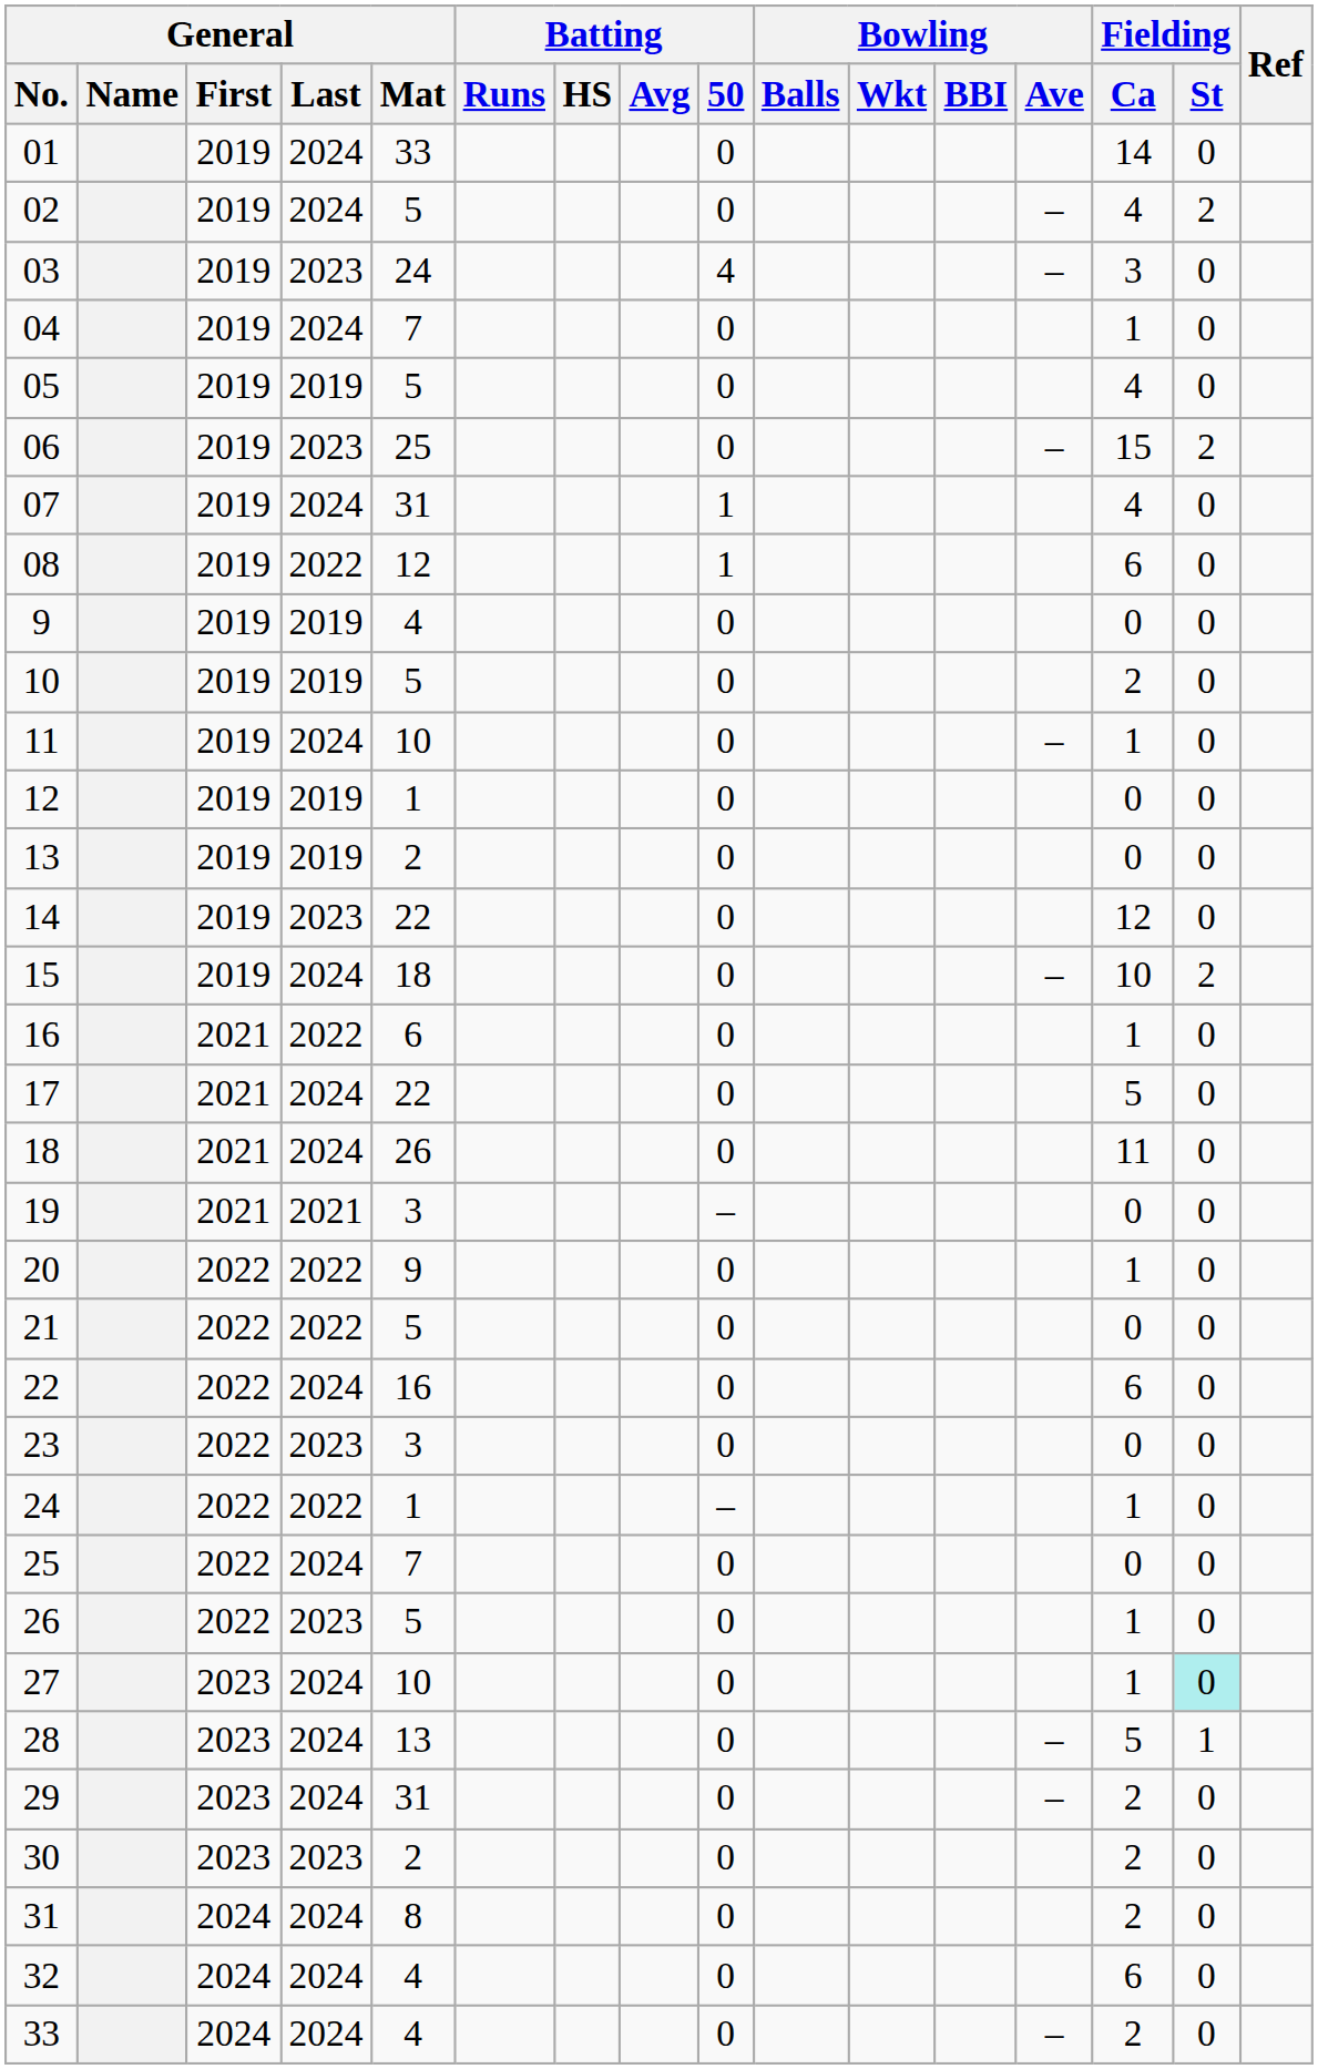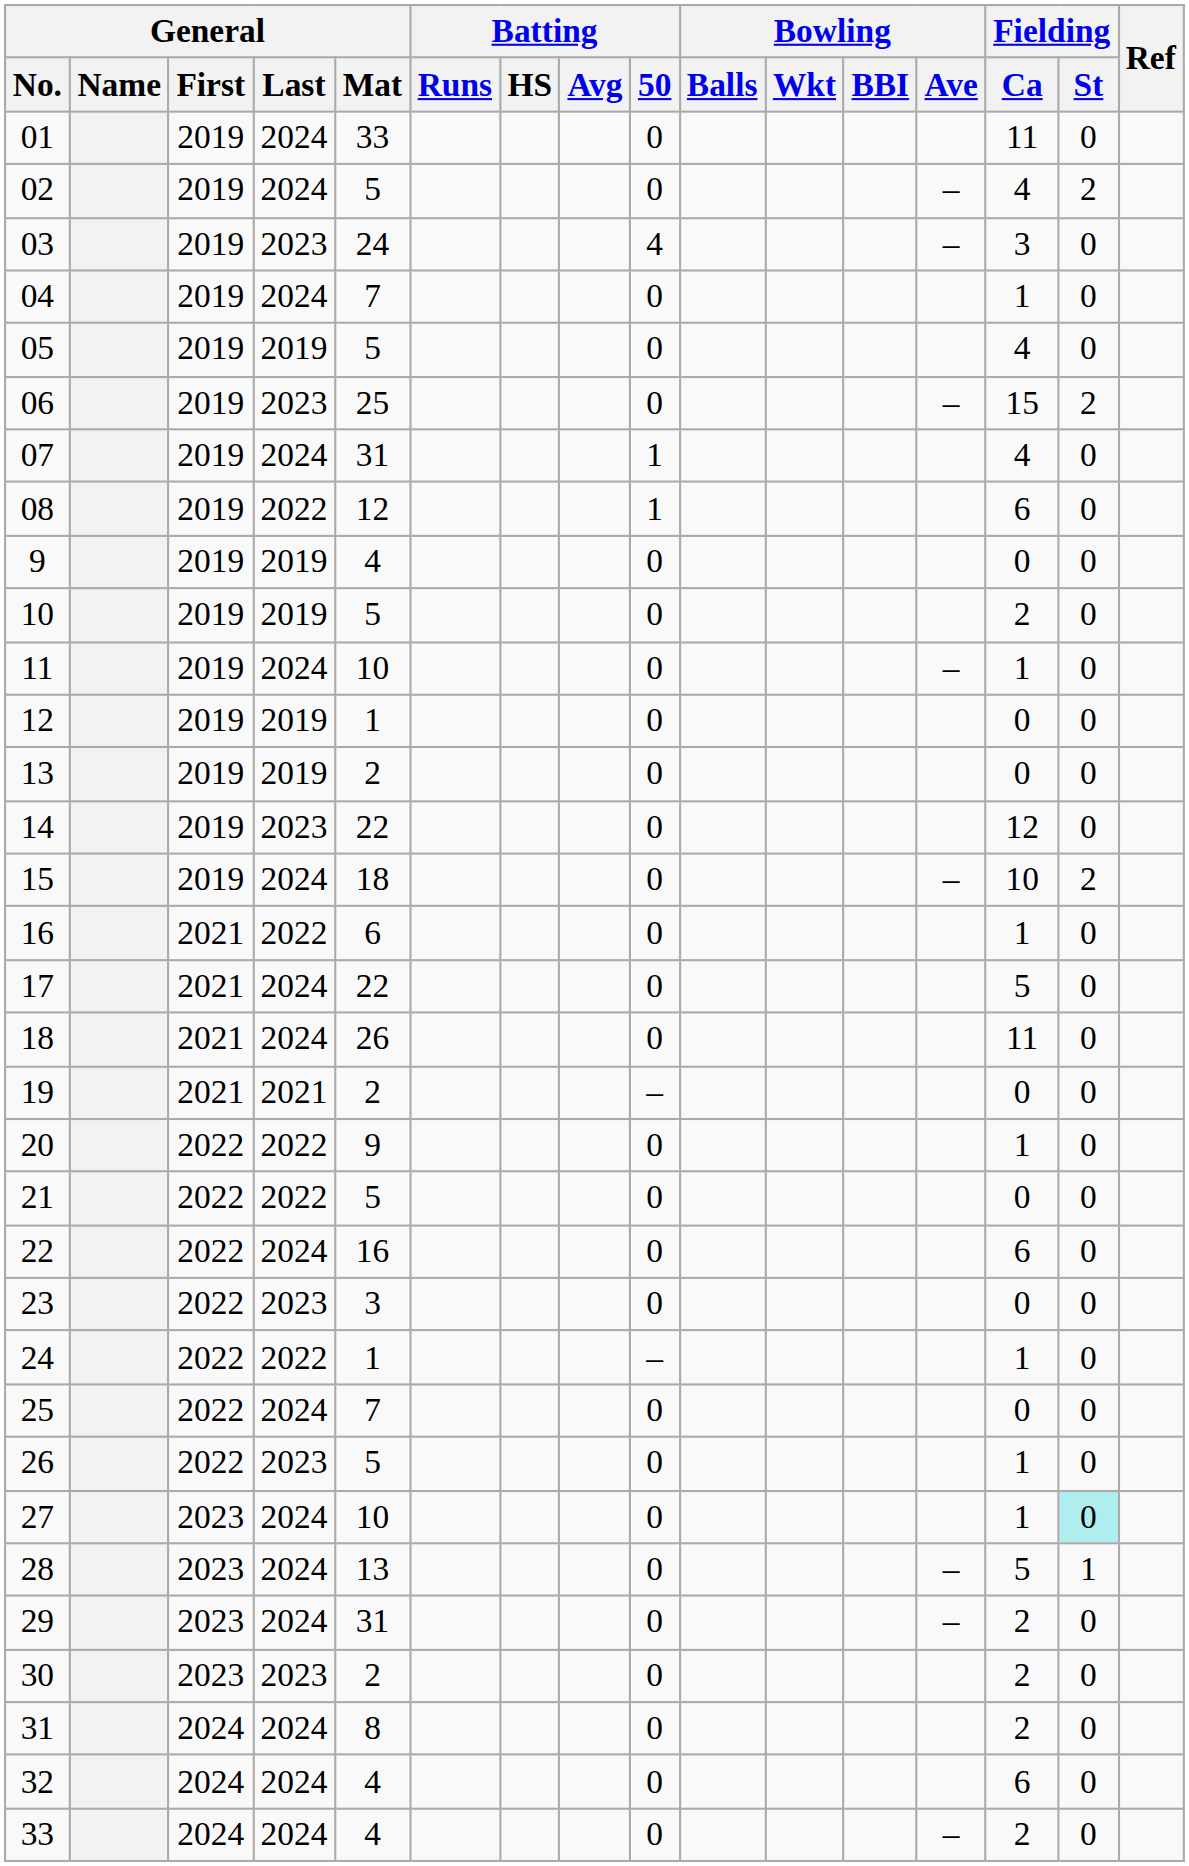 <table class="wikitable plainrowheaders sortable">
 <tr align="center">
 <th scope="col" colspan=5 class="unsortable">General</th>
 <th scope="col" colspan=4 class="unsortable"><a href='#'>Batting</a></th>
 <th scope="col" colspan=4 class="unsortable"><a href='#'>Bowling</a></th>
 <th scope="col" colspan=2 class="unsortable"><a href='#'>Fielding</a></th>
 <th scope="col" rowspan=2 class="unsortable">Ref</th>
 </tr>
 <tr align="center">
 <th scope="col">No.</th>
 <th scope="col">Name</th>
 <th scope="col">First</th>
 <th scope="col">Last</th>
 <th scope="col">Mat</th>
 <th scope="col"><a href='#'>Runs</a></th>
 <th scope="col">HS</th>
 <th scope="col"><a href='#'>Avg</a></th>
 <th scope="col"><a href='#'>50</a></th>
 <th scope="col"><a href='#'>Balls</a></th>
 <th scope="col"><a href='#'>Wkt</a></th>
 <th scope="col"><a href='#'>BBI</a></th>
 <th scope="col"><a href='#'>Ave</a></th>
 <th scope="col"><a href='#'>Ca</a></th>
 <th scope="col"><a href='#'>St</a></th>
 </tr>
 <tr align="center">
 <td><span>0</span>1</td>
 <th scope="row" align="left"></th>
 <td>2019</td>
 <td>2024</td>
 <td>33</td>
 <td></td>
 <td></td>
 <td></td>
 <td>0</td>
 <td></td>
 <td></td>
 <td></td>
 <td></td>
-<td>14</td>
+<td>11</td>
 <td>0</td>
 <td></td>
 </tr>
 <tr align="center">
 <td><span>0</span>2</td>
 <th scope="row" align="left"></th>
 <td>2019</td>
 <td>2024</td>
 <td>5</td>
 <td></td>
 <td></td>
 <td></td>
 <td>0</td>
 <td></td>
 <td></td>
 <td></td>
 <td>–</td>
 <td>4</td>
 <td>2</td>
 <td></td>
 </tr>
 <tr align="center">
 <td><span>0</span>3</td>
 <th scope="row" align="left"></th>
 <td>2019</td>
 <td>2023</td>
 <td>24</td>
 <td></td>
 <td></td>
 <td></td>
 <td>4</td>
 <td></td>
 <td></td>
 <td></td>
 <td>–</td>
 <td>3</td>
 <td>0</td>
 <td></td>
 </tr>
 <tr align="center">
 <td><span>0</span>4</td>
 <th scope="row" align="left"></th>
 <td>2019</td>
 <td>2024</td>
 <td>7</td>
 <td></td>
 <td></td>
 <td></td>
 <td>0</td>
 <td></td>
 <td></td>
 <td></td>
 <td></td>
 <td>1</td>
 <td>0</td>
 <td></td>
 </tr>
 <tr align="center">
 <td><span>0</span>5</td>
 <th scope="row" align="left"></th>
 <td>2019</td>
 <td>2019</td>
 <td>5</td>
 <td></td>
 <td></td>
 <td></td>
 <td>0</td>
 <td></td>
 <td></td>
 <td></td>
 <td></td>
 <td>4</td>
 <td>0</td>
 <td></td>
 </tr>
 <tr align="center">
 <td><span>0</span>6</td>
 <th scope="row" align="left"></th>
 <td>2019</td>
 <td>2023</td>
 <td>25</td>
 <td></td>
 <td></td>
 <td></td>
 <td>0</td>
 <td></td>
 <td></td>
 <td></td>
 <td>–</td>
 <td>15</td>
 <td>2</td>
 <td></td>
 </tr>
 <tr align="center">
 <td><span>0</span>7</td>
 <th scope="row" align="left"></th>
 <td>2019</td>
 <td>2024</td>
 <td>31</td>
 <td></td>
 <td></td>
 <td></td>
 <td>1</td>
 <td></td>
 <td></td>
 <td></td>
 <td></td>
 <td>4</td>
 <td>0</td>
 <td></td>
 </tr>
 <tr align="center">
 <td><span>0</span>8</td>
 <th scope="row" align="left"></th>
 <td>2019</td>
 <td>2022</td>
 <td>12</td>
 <td></td>
 <td></td>
 <td></td>
 <td>1</td>
 <td></td>
 <td></td>
 <td></td>
 <td></td>
 <td>6</td>
 <td>0</td>
 <td></td>
 </tr>
 <tr align="center">
 <td>9</td>
 <th scope="row" align="left"></th>
 <td>2019</td>
 <td>2019</td>
 <td>4</td>
 <td></td>
 <td></td>
 <td></td>
 <td>0</td>
 <td></td>
 <td></td>
 <td></td>
 <td></td>
 <td>0</td>
 <td>0</td>
 <td></td>
 </tr>
 <tr align="center">
 <td>10</td>
 <th scope="row" align="left"></th>
 <td>2019</td>
 <td>2019</td>
 <td>5</td>
 <td></td>
 <td></td>
 <td></td>
 <td>0</td>
 <td></td>
 <td></td>
 <td></td>
 <td></td>
 <td>2</td>
 <td>0</td>
 <td></td>
 </tr>
 <tr align="center">
 <td>11</td>
 <th scope="row" align="left"></th>
 <td>2019</td>
 <td>2024</td>
 <td>10</td>
 <td></td>
 <td></td>
 <td></td>
 <td>0</td>
 <td></td>
 <td></td>
 <td></td>
 <td>–</td>
 <td>1</td>
 <td>0</td>
 <td></td>
 </tr>
 <tr align="center">
 <td>12</td>
 <th scope="row" align="left"></th>
 <td>2019</td>
 <td>2019</td>
 <td>1</td>
 <td></td>
 <td></td>
 <td></td>
 <td>0</td>
 <td></td>
 <td></td>
 <td></td>
 <td></td>
 <td>0</td>
 <td>0</td>
 <td></td>
 </tr>
 <tr align="center">
 <td>13</td>
 <th scope="row" align="left"></th>
 <td>2019</td>
 <td>2019</td>
 <td>2</td>
 <td></td>
 <td></td>
 <td></td>
 <td>0</td>
 <td></td>
 <td></td>
 <td></td>
 <td></td>
 <td>0</td>
 <td>0</td>
 <td></td>
 </tr>
 <tr align="center">
 <td>14</td>
 <th scope="row" align="left"></th>
 <td>2019</td>
 <td>2023</td>
 <td>22</td>
 <td></td>
 <td></td>
 <td></td>
 <td>0</td>
 <td></td>
 <td></td>
 <td></td>
 <td></td>
 <td>12</td>
 <td>0</td>
 <td></td>
 </tr>
 <tr align="center">
 <td>15</td>
 <th scope="row" align="left"></th>
 <td>2019</td>
 <td>2024</td>
 <td>18</td>
 <td></td>
 <td></td>
 <td></td>
 <td>0</td>
 <td></td>
 <td></td>
 <td></td>
 <td>–</td>
 <td>10</td>
 <td>2</td>
 <td></td>
 </tr>
 <tr align="center">
 <td>16</td>
 <th scope="row" align="left"></th>
 <td>2021</td>
 <td>2022</td>
 <td>6</td>
 <td></td>
 <td></td>
 <td></td>
 <td>0</td>
 <td></td>
 <td></td>
 <td></td>
 <td></td>
 <td>1</td>
 <td>0</td>
 <td></td>
 </tr>
 <tr align="center">
 <td>17</td>
 <th scope="row" align="left"></th>
 <td>2021</td>
 <td>2024</td>
 <td>22</td>
 <td></td>
 <td></td>
 <td></td>
 <td>0</td>
 <td></td>
 <td></td>
 <td></td>
 <td></td>
 <td>5</td>
 <td>0</td>
 <td></td>
 </tr>
 <tr align="center">
 <td>18</td>
 <th scope="row" align="left"></th>
 <td>2021</td>
 <td>2024</td>
 <td>26</td>
 <td></td>
 <td></td>
 <td></td>
 <td>0</td>
 <td></td>
 <td></td>
 <td></td>
 <td></td>
 <td>11</td>
 <td>0</td>
 <td></td>
 </tr>
 <tr align="center">
 <td>19</td>
 <th scope="row" align="left"></th>
 <td>2021</td>
 <td>2021</td>
-<td>3</td>
+<td>2</td>
 <td></td>
 <td></td>
 <td></td>
 <td>–</td>
 <td></td>
 <td></td>
 <td></td>
 <td></td>
 <td>0</td>
 <td>0</td>
 <td></td>
 </tr>
 <tr align="center">
 <td>20</td>
 <th scope="row" align="left"></th>
 <td>2022</td>
 <td>2022</td>
 <td>9</td>
 <td></td>
 <td></td>
 <td></td>
 <td>0</td>
 <td></td>
 <td></td>
 <td></td>
 <td></td>
 <td>1</td>
 <td>0</td>
 <td></td>
 </tr>
 <tr align="center">
 <td>21</td>
 <th scope="row" align="left"></th>
 <td>2022</td>
 <td>2022</td>
 <td>5</td>
 <td></td>
 <td></td>
 <td></td>
 <td>0</td>
 <td></td>
 <td></td>
 <td></td>
 <td></td>
 <td>0</td>
 <td>0</td>
 <td></td>
 </tr>
 <tr align="center">
 <td>22</td>
 <th scope="row" align="left"></th>
 <td>2022</td>
 <td>2024</td>
 <td>16</td>
 <td></td>
 <td></td>
 <td></td>
 <td>0</td>
 <td></td>
 <td></td>
 <td></td>
 <td></td>
 <td>6</td>
 <td>0</td>
 <td></td>
 </tr>
 <tr align="center">
 <td>23</td>
 <th scope="row" align="left"></th>
 <td>2022</td>
 <td>2023</td>
 <td>3</td>
 <td></td>
 <td></td>
 <td></td>
 <td>0</td>
 <td></td>
 <td></td>
 <td></td>
 <td></td>
 <td>0</td>
 <td>0</td>
 <td></td>
 </tr>
 <tr align="center">
 <td>24</td>
 <th scope="row" align="left"></th>
 <td>2022</td>
 <td>2022</td>
 <td>1</td>
 <td></td>
 <td></td>
 <td></td>
 <td>–</td>
 <td></td>
 <td></td>
 <td></td>
 <td></td>
 <td>1</td>
 <td>0</td>
 <td></td>
 </tr>
 <tr align="center">
 <td>25</td>
 <th scope="row" align="left"></th>
 <td>2022</td>
 <td>2024</td>
 <td>7</td>
 <td></td>
 <td></td>
 <td></td>
 <td>0</td>
 <td></td>
 <td></td>
 <td></td>
 <td></td>
 <td>0</td>
 <td>0</td>
 <td></td>
 </tr>
 <tr align="center">
 <td>26</td>
 <th scope="row" align="left"></th>
 <td>2022</td>
 <td>2023</td>
 <td>5</td>
 <td></td>
 <td></td>
 <td></td>
 <td>0</td>
 <td></td>
 <td></td>
 <td></td>
 <td></td>
 <td>1</td>
 <td>0</td>
 <td></td>
 </tr>
 <tr align="center">
 <td>27</td>
 <th scope="row" align="left"></th>
 <td>2023</td>
 <td>2024</td>
 <td>10</td>
 <td></td>
 <td></td>
 <td></td>
 <td>0</td>
 <td></td>
 <td></td>
 <td></td>
 <td></td>
 <td>1</td>
 <td style="background: paleturquoise;">0</td>
 <td></td>
 </tr>
 <tr align="center">
 <td>28</td>
 <th scope="row" align="left"></th>
 <td>2023</td>
 <td>2024</td>
 <td>13</td>
 <td></td>
 <td></td>
 <td></td>
 <td>0</td>
 <td></td>
 <td></td>
 <td></td>
 <td>–</td>
 <td>5</td>
 <td>1</td>
 <td></td>
 </tr>
 <tr align="center">
 <td>29</td>
 <th scope="row" align="left"></th>
 <td>2023</td>
 <td>2024</td>
 <td>31</td>
 <td></td>
 <td></td>
 <td></td>
 <td>0</td>
 <td></td>
 <td></td>
 <td></td>
 <td>–</td>
 <td>2</td>
 <td>0</td>
 <td></td>
 </tr>
 <tr align="center">
 <td>30</td>
 <th scope="row" align="left"></th>
 <td>2023</td>
 <td>2023</td>
 <td>2</td>
 <td></td>
 <td></td>
 <td></td>
 <td>0</td>
 <td></td>
 <td></td>
 <td></td>
 <td></td>
 <td>2</td>
 <td>0</td>
 <td></td>
 </tr>
 <tr align="center">
 <td>31</td>
 <th scope="row" align="left"></th>
 <td>2024</td>
 <td>2024</td>
 <td>8</td>
 <td></td>
 <td></td>
 <td></td>
 <td>0</td>
 <td></td>
 <td></td>
 <td></td>
 <td></td>
 <td>2</td>
 <td>0</td>
 <td></td>
 </tr>
 <tr align="center">
 <td>32</td>
 <th scope="row" align="left"></th>
 <td>2024</td>
 <td>2024</td>
 <td>4</td>
 <td></td>
 <td></td>
 <td></td>
 <td>0</td>
 <td></td>
 <td></td>
 <td></td>
 <td></td>
 <td>6</td>
 <td>0</td>
 <td></td>
 </tr>
 <tr align="center">
 <td>33</td>
 <th scope="row" align="left"></th>
 <td>2024</td>
 <td>2024</td>
 <td>4</td>
 <td></td>
 <td></td>
 <td></td>
 <td>0</td>
 <td></td>
 <td></td>
 <td></td>
 <td>–</td>
 <td>2</td>
 <td>0</td>
 <td></td>
 </tr>
 </table>
